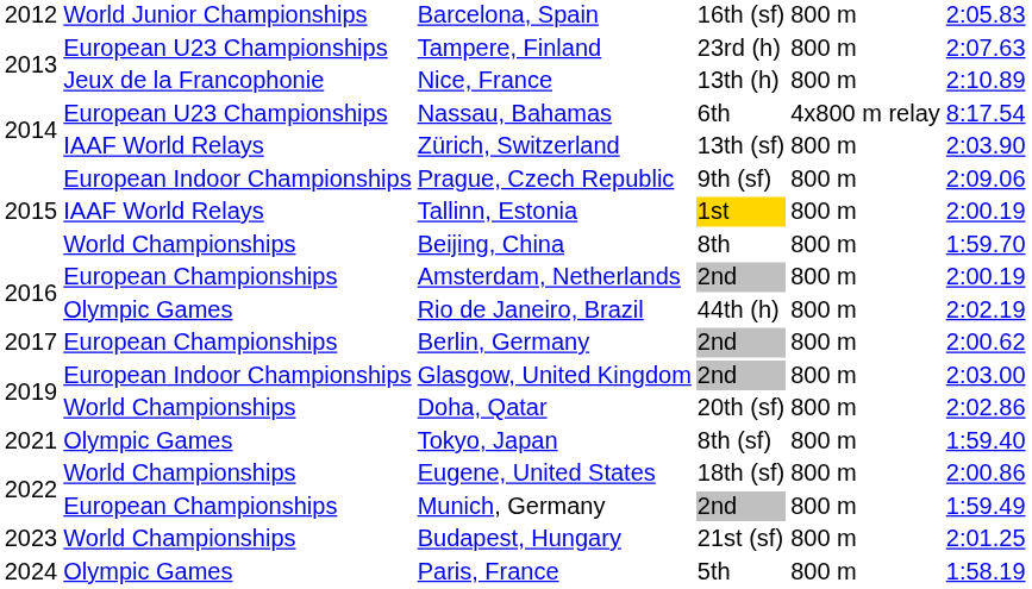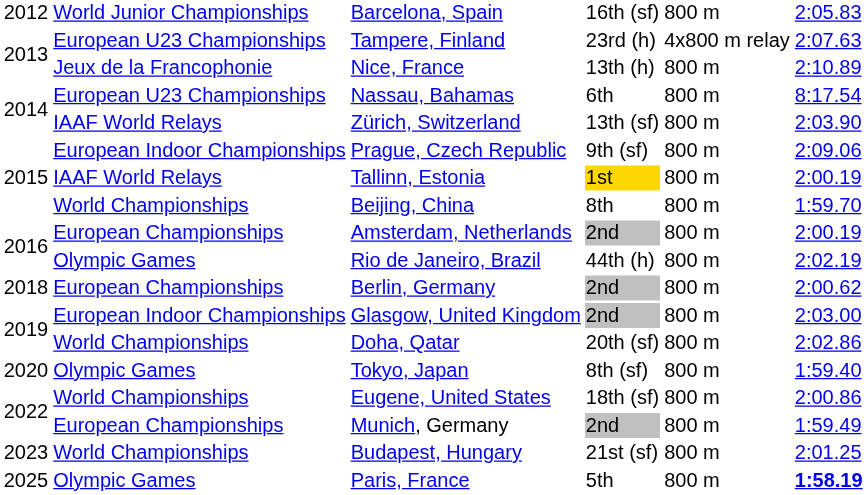 <table>
 <tr>
 <td>2012</td>
 <td><a href='#'>World Junior Championships</a></td>
 <td><a href='#'>Barcelona, Spain</a></td>
 <td>16th (sf)</td>
 <td>800 m</td>
 <td><a href='#'>2:05.83</a></td>
 </tr>
 <tr>
 <td rowspan=2>2013</td>
 <td><a href='#'>European U23 Championships</a></td>
 <td><a href='#'>Tampere, Finland</a></td>
 <td>23rd (h)</td>
-<td>800 m</td>
+<td>4x800 m relay</td>
 <td><a href='#'>2:07.63</a></td>
 </tr>
 <tr>
 <td><a href='#'>Jeux de la Francophonie</a></td>
 <td><a href='#'>Nice, France</a></td>
 <td>13th (h)</td>
 <td>800 m</td>
 <td><a href='#'>2:10.89</a></td>
 </tr>
 <tr>
 <td rowspan=2>2014</td>
 <td><a href='#'>European U23 Championships</a></td>
 <td><a href='#'>Nassau, Bahamas</a></td>
 <td>6th</td>
-<td>4x800 m relay</td>
+<td>800 m</td>
 <td><a href='#'>8:17.54</a></td>
 </tr>
 <tr>
 <td><a href='#'>IAAF World Relays</a></td>
 <td><a href='#'>Zürich, Switzerland</a></td>
 <td>13th (sf)</td>
 <td>800 m</td>
 <td><a href='#'>2:03.90</a></td>
 </tr>
 <tr>
 <td rowspan=3>2015</td>
 <td><a href='#'>European Indoor Championships</a></td>
 <td><a href='#'>Prague, Czech Republic</a></td>
 <td>9th (sf)</td>
 <td>800 m</td>
 <td><a href='#'>2:09.06</a></td>
 </tr>
 <tr>
 <td><a href='#'>IAAF World Relays</a></td>
 <td><a href='#'>Tallinn, Estonia</a></td>
 <td bgcolor=gold>1st</td>
 <td>800 m</td>
 <td><a href='#'>2:00.19</a></td>
 </tr>
 <tr>
 <td><a href='#'>World Championships</a></td>
 <td><a href='#'>Beijing, China</a></td>
 <td>8th</td>
 <td>800 m</td>
 <td><a href='#'>1:59.70</a></td>
 </tr>
 <tr>
 <td rowspan=2>2016</td>
 <td><a href='#'>European Championships</a></td>
 <td><a href='#'>Amsterdam, Netherlands</a></td>
 <td bgcolor=silver>2nd</td>
 <td>800 m</td>
 <td><a href='#'>2:00.19</a></td>
 </tr>
 <tr>
 <td><a href='#'>Olympic Games</a></td>
 <td><a href='#'>Rio de Janeiro, Brazil</a></td>
 <td>44th (h)</td>
 <td>800 m</td>
 <td><a href='#'>2:02.19</a></td>
 </tr>
 <tr>
-<td>2017</td>
+<td>2018</td>
 <td><a href='#'>European Championships</a></td>
 <td><a href='#'>Berlin, Germany</a></td>
 <td bgcolor=silver>2nd</td>
 <td>800 m</td>
 <td><a href='#'>2:00.62</a></td>
 </tr>
 <tr>
 <td rowspan=2>2019</td>
 <td><a href='#'>European Indoor Championships</a></td>
 <td><a href='#'>Glasgow, United Kingdom</a></td>
 <td bgcolor=silver>2nd</td>
 <td>800 m</td>
 <td><a href='#'>2:03.00</a></td>
 </tr>
 <tr>
 <td><a href='#'>World Championships</a></td>
 <td><a href='#'>Doha, Qatar</a></td>
 <td>20th (sf)</td>
 <td>800 m</td>
 <td><a href='#'>2:02.86</a></td>
 </tr>
 <tr>
-<td>2021</td>
+<td>2020</td>
 <td><a href='#'>Olympic Games</a></td>
 <td><a href='#'>Tokyo, Japan</a></td>
 <td>8th (sf)</td>
 <td>800 m</td>
 <td><a href='#'>1:59.40</a></td>
 </tr>
 <tr>
 <td rowspan=2>2022</td>
 <td><a href='#'>World Championships</a></td>
 <td><a href='#'>Eugene, United States</a></td>
 <td>18th (sf)</td>
 <td>800 m</td>
 <td><a href='#'>2:00.86</a></td>
 </tr>
 <tr>
 <td><a href='#'>European Championships</a></td>
 <td><a href='#'>Munich</a>, Germany</td>
 <td bgcolor=silver>2nd</td>
 <td>800 m</td>
 <td><a href='#'>1:59.49</a></td>
 </tr>
 <tr>
 <td>2023</td>
 <td><a href='#'>World Championships</a></td>
 <td><a href='#'>Budapest, Hungary</a></td>
 <td>21st (sf)</td>
 <td>800 m</td>
 <td><a href='#'>2:01.25</a></td>
 </tr>
 <tr>
-<td>2024</td>
+<td>2025</td>
 <td><a href='#'>Olympic Games</a></td>
 <td><a href='#'>Paris, France</a></td>
 <td>5th</td>
 <td>800 m</td>
-<td><a href='#'>1:58.19</a></td>
+<td><strong><a href='#'>1:58.19</a></strong></td>
 </tr>
 </table>
